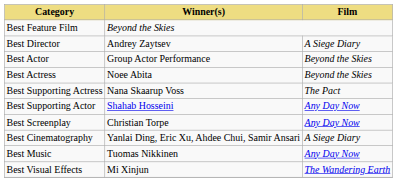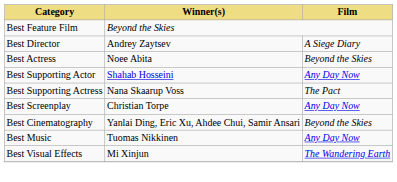 <table class="wikitable">
 <tr>
 <th style="background:#eedd82">Category</th>
 <th style="background:#eedd82">Winner(s)</th>
 <th style="background:#eedd82">Film</th>
 </tr>
 <tr>
 <td>Best Feature Film</td>
 <td colspan=2><em>Beyond the Skies</em></td>
 </tr>
 <tr>
 <td>Best Director</td>
 <td>Andrey Zaytsev</td>
 <td><em>A Siege Diary</em></td>
 </tr>
 <tr>
-<td>Best Actor</td>
-<td>Group Actor Performance</td>
-<td><em>Beyond the Skies</em></td>
-</tr>
-<tr>
 <td>Best Actress</td>
 <td>Noee Abita</td>
 <td><em>Beyond the Skies</em></td>
 </tr>
 <tr>
+<td>Best Supporting Actor</td>
+<td><a href='#'>Shahab Hosseini</a></td>
+<td><em><a href='#'>Any Day Now</a></em></td>
+</tr>
+<tr>
 <td>Best Supporting Actress</td>
 <td>Nana Skaarup Voss</td>
 <td><em>The Pact</em></td>
-</tr>
-<tr>
-<td>Best Supporting Actor</td>
-<td><a href='#'>Shahab Hosseini</a></td>
-<td><em><a href='#'>Any Day Now</a></em></td>
 </tr>
 <tr>
 <td>Best Screenplay</td>
 <td>Christian Torpe</td>
 <td><em><a href='#'>Any Day Now</a></em></td>
 </tr>
 <tr>
 <td>Best Cinematography</td>
 <td>Yanlai Ding, Eric Xu, Ahdee Chui, Samir Ansari</td>
-<td><em>A Siege Diary</em></td>
+<td><em>Beyond the Skies</em></td>
 </tr>
 <tr>
 <td>Best Music</td>
 <td>Tuomas Nikkinen</td>
 <td><em><a href='#'>Any Day Now</a></em></td>
 </tr>
 <tr>
 <td>Best Visual Effects</td>
 <td>Mi Xinjun</td>
 <td><em><a href='#'>The Wandering Earth</a></em></td>
 </tr>
 <tr>
 </tr>
 </table>
